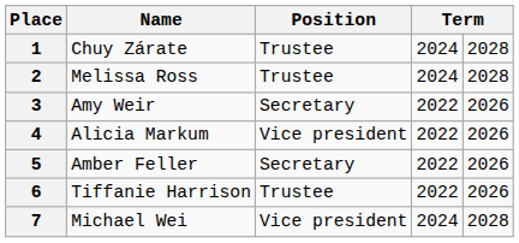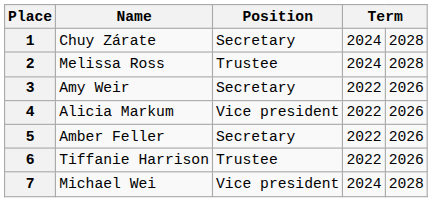 <table class="wikitable">
 <tr>
 <th>Place</th>
 <th>Name</th>
 <th>Position</th>
 <th colspan="2">Term</th>
 </tr>
 <tr>
 <th>1</th>
 <td>Chuy Zárate</td>
-<td>Trustee</td>
+<td>Secretary</td>
 <td>2024</td>
 <td>2028</td>
 </tr>
 <tr>
 <th>2</th>
 <td>Melissa Ross</td>
 <td>Trustee</td>
 <td>2024</td>
 <td>2028</td>
 </tr>
 <tr>
 <th>3</th>
 <td>Amy Weir</td>
 <td>Secretary</td>
 <td>2022</td>
 <td>2026</td>
 </tr>
 <tr>
 <th>4</th>
 <td>Alicia Markum</td>
 <td>Vice president</td>
 <td>2022</td>
 <td>2026</td>
 </tr>
 <tr>
 <th>5</th>
 <td>Amber Feller</td>
 <td>Secretary</td>
 <td>2022</td>
 <td>2026</td>
 </tr>
 <tr>
 <th>6</th>
 <td>Tiffanie Harrison</td>
 <td>Trustee</td>
 <td>2022</td>
 <td>2026</td>
 </tr>
 <tr>
 <th>7</th>
 <td>Michael Wei</td>
 <td>Vice president</td>
 <td>2024</td>
 <td>2028</td>
 </tr>
 </table>
